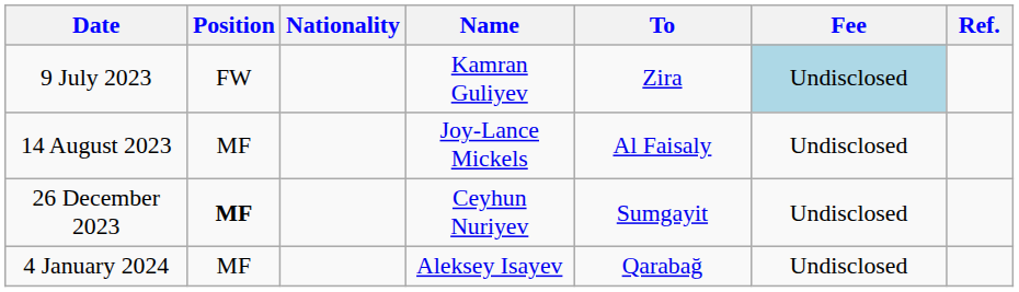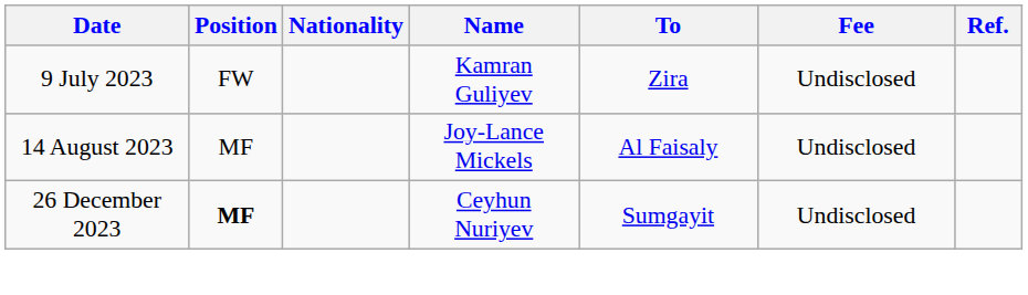 <table class="wikitable"  style="text-align:center; font-size:90%; ">
 <tr>
 <th style="background:#white; color:blue; width:200px;">Date</th>
 <th style="background:#white; color:blue; width:50px;">Position</th>
 <th style="background:#white; color:blue; width:50px;">Nationality</th>
 <th style="background:#white; color:blue; width:200px;">Name</th>
 <th style="background:#white; color:blue; width:200px;">To</th>
 <th style="background:#white; color:blue; width:200px;">Fee</th>
 <th style="background:#white; color:blue; width:50px;">Ref.</th>
 </tr>
 <tr>
 <td>9 July 2023</td>
 <td>FW</td>
 <td></td>
 <td><a href='#'>Kamran Guliyev</a></td>
 <td><a href='#'>Zira</a></td>
-<td style="background: lightblue;">Undisclosed</td>
+<td>Undisclosed</td>
 <td></td>
 </tr>
 <tr>
 <td>14 August 2023</td>
 <td>MF</td>
 <td></td>
 <td><a href='#'>Joy-Lance Mickels</a></td>
 <td><a href='#'>Al Faisaly</a></td>
 <td>Undisclosed</td>
 <td></td>
 </tr>
 <tr>
 <td>26 December 2023</td>
 <td><strong>MF</strong></td>
 <td></td>
 <td><a href='#'>Ceyhun Nuriyev</a></td>
 <td><a href='#'>Sumgayit</a></td>
 <td>Undisclosed</td>
 <td></td>
 </tr>
-<tr>
-<td>4 January 2024</td>
-<td>MF</td>
-<td></td>
-<td><a href='#'>Aleksey Isayev</a></td>
-<td><a href='#'>Qarabağ</a></td>
-<td>Undisclosed</td>
-<td></td>
-</tr>
 </table>
